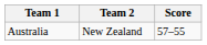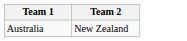 <table class="wikitable" style="font-size: 100%">
 <tr>
 <th width=100>Team 1</th>
 <th width=100>Team 2</th>
-<th width=60>Score</th>
 </tr>
 <tr>
 <td>Australia</td>
 <td>New Zealand</td>
-<td>57–55</td>
 </tr>
 </table>
